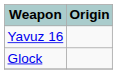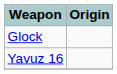 <table class="wikitable">
 <tr>
 <th style="text-align:center; background:#acc;">Weapon</th>
 <th style="text-align: center; background:#acc;">Origin</th>
 </tr>
 <tr>
-<td><a href='#'>Yavuz 16</a></td>
+<td><a href='#'>Glock</a></td>
 <td></td>
 </tr>
 <tr>
-<td><a href='#'>Glock</a></td>
+<td><a href='#'>Yavuz 16</a></td>
 <td></td>
 </tr>
 <tr>
 </tr>
 </table>
